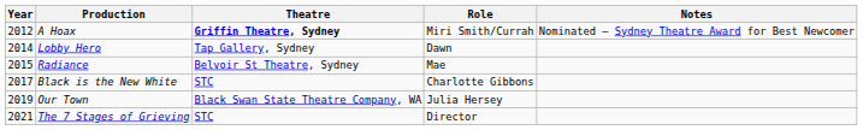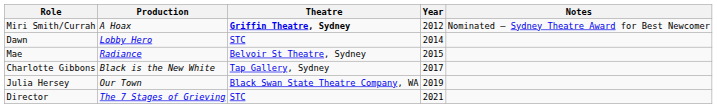 <table class="wikitable">
 <tr>
-<th>Year</th>
+<th>Role</th>
 <th>Production</th>
 <th>Theatre</th>
-<th>Role</th>
+<th>Year</th>
 <th>Notes</th>
 </tr>
 <tr>
-<td>2012</td>
+<td>Miri Smith/Currah</td>
 <td><em>A Hoax</em></td>
 <td><strong><a href='#'>Griffin Theatre</a>, Sydney</strong></td>
-<td>Miri Smith/Currah</td>
+<td>2012</td>
 <td>Nominated – <a href='#'>Sydney Theatre Award</a> for Best Newcomer</td>
 </tr>
 <tr>
+<td>Dawn</td>
+<td><em><a href='#'>Lobby Hero</a></em></td>
+<td><a href='#'>STC</a></td>
 <td>2014</td>
-<td><em><a href='#'>Lobby Hero</a></em></td>
-<td><a href='#'>Tap Gallery</a>, Sydney</td>
-<td>Dawn</td>
 <td></td>
 </tr>
 <tr>
-<td>2015</td>
+<td>Mae</td>
 <td><em><a href='#'>Radiance</a></em></td>
 <td><a href='#'>Belvoir St Theatre</a>, Sydney</td>
-<td>Mae</td>
+<td>2015</td>
 <td></td>
 </tr>
 <tr>
+<td>Charlotte Gibbons</td>
+<td><em>Black is the New White</em></td>
+<td><a href='#'>Tap Gallery</a>, Sydney</td>
 <td>2017</td>
-<td><em>Black is the New White</em></td>
-<td><a href='#'>STC</a></td>
-<td>Charlotte Gibbons</td>
 <td></td>
 </tr>
 <tr>
-<td>2019</td>
+<td>Julia Hersey</td>
 <td><em>Our Town</em></td>
 <td><a href='#'>Black Swan State Theatre Company</a>, WA</td>
-<td>Julia Hersey</td>
+<td>2019</td>
 <td></td>
 </tr>
 <tr>
-<td>2021</td>
+<td>Director</td>
 <td><em><a href='#'>The 7 Stages of Grieving</a></em></td>
 <td><a href='#'>STC</a></td>
-<td>Director</td>
+<td>2021</td>
 <td></td>
 </tr>
 </table>
